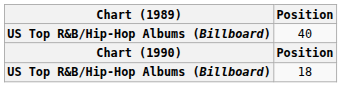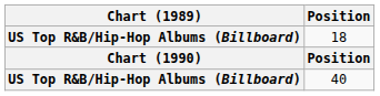 <table class="wikitable plainrowheaders" style="text-align:center">
 <tr>
 <th scope="col">Chart (1989)</th>
 <th scope="col">Position</th>
 </tr>
 <tr>
 <th scope="row">US Top R&B/Hip-Hop Albums (<em>Billboard</em>)</th>
-<td>40</td>
+<td>18</td>
 </tr>
 <tr>
 <th scope="col">Chart (1990)</th>
 <th scope="col">Position</th>
 </tr>
 <tr>
 <th scope="row">US Top R&B/Hip-Hop Albums (<em>Billboard</em>)</th>
-<td>18</td>
+<td>40</td>
 </tr>
 </table>
